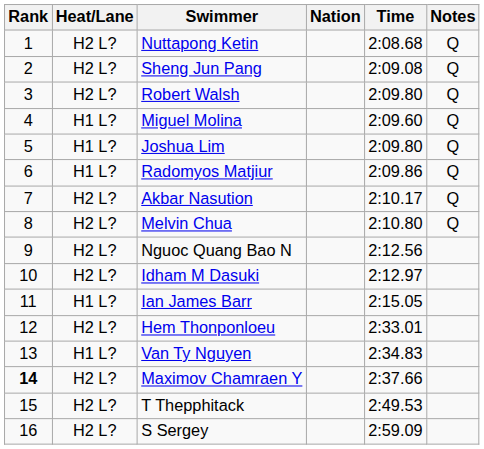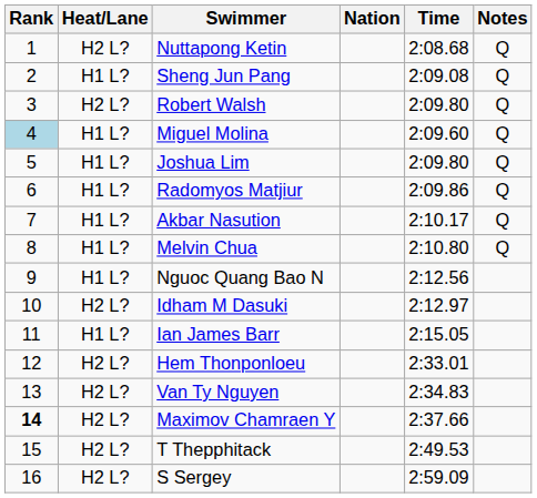 <table class="wikitable sortable" style="text-align:center">
 <tr>
 <th>Rank</th>
 <th>Heat/Lane</th>
 <th>Swimmer</th>
 <th>Nation</th>
 <th>Time</th>
 <th>Notes</th>
 </tr>
 <tr>
 <td>1</td>
 <td>H2 L?</td>
 <td align=left><a href='#'>Nuttapong Ketin</a></td>
 <td align=left></td>
 <td>2:08.68</td>
 <td>Q</td>
 </tr>
 <tr>
 <td>2</td>
-<td>H2 L?</td>
+<td>H1 L?</td>
 <td align=left><a href='#'>Sheng Jun Pang</a></td>
 <td align=left></td>
 <td>2:09.08</td>
 <td>Q</td>
 </tr>
 <tr>
 <td>3</td>
 <td>H2 L?</td>
 <td align=left><a href='#'>Robert Walsh</a></td>
 <td align=left></td>
 <td>2:09.80</td>
 <td>Q</td>
 </tr>
 <tr>
-<td>4</td>
+<td style="background: lightblue;">4</td>
 <td>H1 L?</td>
 <td align=left><a href='#'>Miguel Molina</a></td>
 <td align=left></td>
 <td>2:09.60</td>
 <td>Q</td>
 </tr>
 <tr>
 <td>5</td>
 <td>H1 L?</td>
 <td align=left><a href='#'>Joshua Lim</a></td>
 <td align=left></td>
 <td>2:09.80</td>
 <td>Q</td>
 </tr>
 <tr>
 <td>6</td>
 <td>H1 L?</td>
 <td align=left><a href='#'>Radomyos Matjiur</a></td>
 <td align=left></td>
 <td>2:09.86</td>
 <td>Q</td>
 </tr>
 <tr>
 <td>7</td>
-<td>H2 L?</td>
+<td>H1 L?</td>
 <td align=left><a href='#'>Akbar Nasution</a></td>
 <td align=left></td>
 <td>2:10.17</td>
 <td>Q</td>
 </tr>
 <tr>
 <td>8</td>
-<td>H2 L?</td>
+<td>H1 L?</td>
 <td align=left><a href='#'>Melvin Chua</a></td>
 <td align=left></td>
 <td>2:10.80</td>
 <td>Q</td>
 </tr>
 <tr>
 <td>9</td>
-<td>H2 L?</td>
+<td>H1 L?</td>
 <td align=left>Nguoc Quang Bao N</td>
 <td align=left></td>
 <td>2:12.56</td>
 <td></td>
 </tr>
 <tr>
 <td>10</td>
 <td>H2 L?</td>
 <td align=left><a href='#'>Idham M Dasuki</a></td>
 <td align=left></td>
 <td>2:12.97</td>
 <td></td>
 </tr>
 <tr>
 <td>11</td>
 <td>H1 L?</td>
 <td align=left><a href='#'>Ian James Barr</a></td>
 <td align=left></td>
 <td>2:15.05</td>
 <td></td>
 </tr>
 <tr>
 <td>12</td>
 <td>H2 L?</td>
 <td align=left><a href='#'>Hem Thonponloeu</a></td>
 <td align=left></td>
 <td>2:33.01</td>
 <td></td>
 </tr>
 <tr>
 <td>13</td>
-<td>H1 L?</td>
+<td>H2 L?</td>
 <td align=left><a href='#'>Van Ty Nguyen</a></td>
 <td align=left></td>
 <td>2:34.83</td>
 <td></td>
 </tr>
 <tr>
 <td><strong>14</strong></td>
 <td>H2 L?</td>
 <td><a href='#'>Maximov Chamraen Y</a></td>
 <td align=left></td>
 <td>2:37.66</td>
 <td></td>
 </tr>
 <tr>
 <td>15</td>
 <td>H2 L?</td>
 <td align=left>T Thepphitack</td>
 <td align=left></td>
 <td>2:49.53</td>
 <td></td>
 </tr>
 <tr>
 <td>16</td>
 <td>H2 L?</td>
 <td align=left>S Sergey</td>
 <td align=left></td>
 <td>2:59.09</td>
 <td></td>
 </tr>
 </table>
